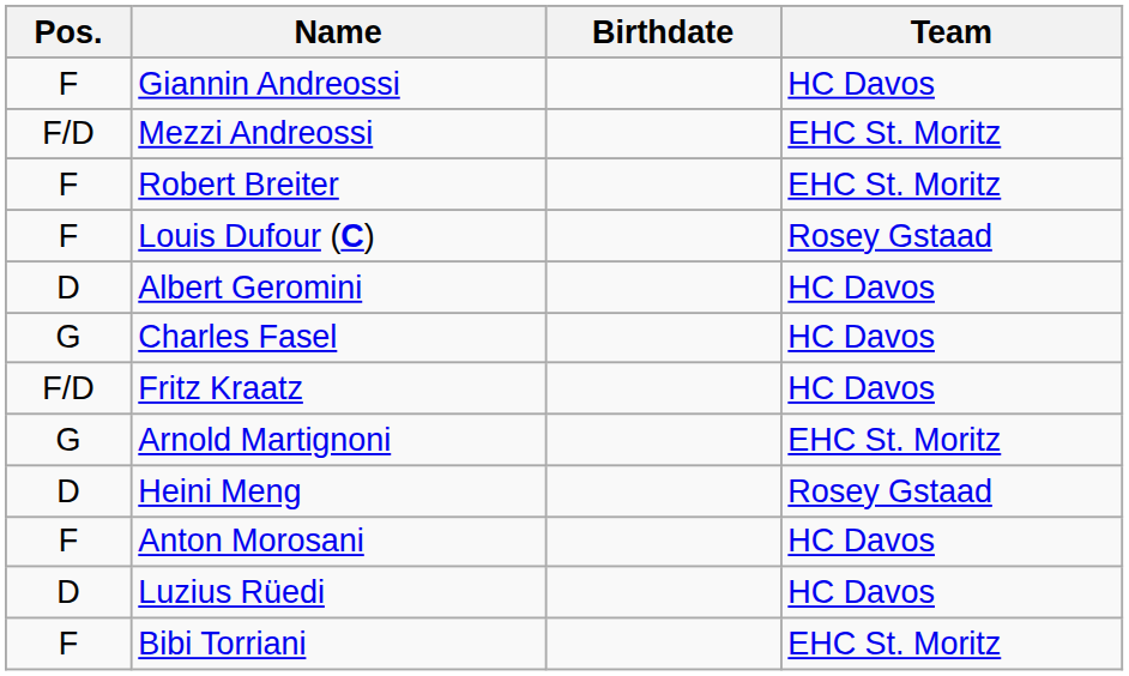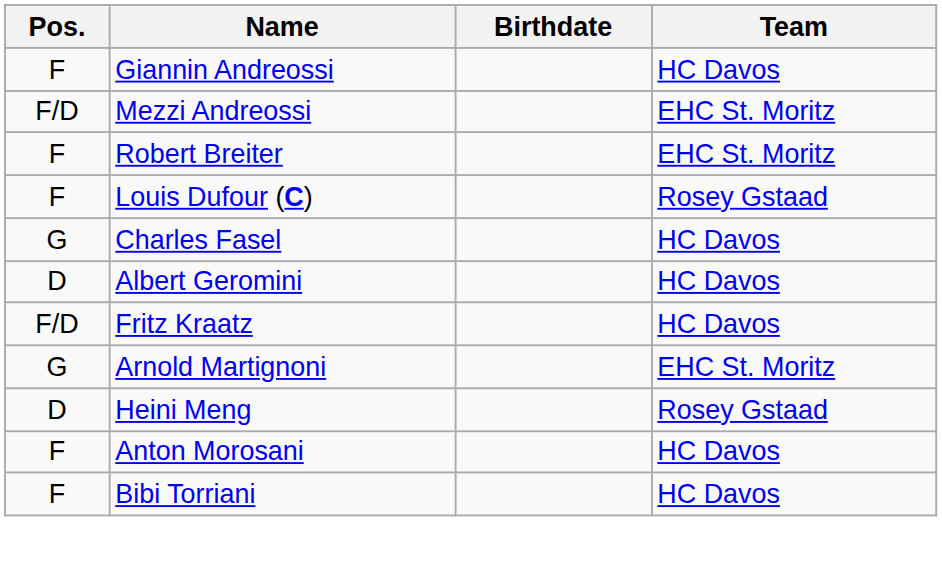 <table class="wikitable sortable" width="80%" style="font-size: 90%; text-align: center;">
 <tr>
 <th>Pos.</th>
 <th>Name</th>
 <th>Birthdate</th>
 <th>Team</th>
 </tr>
 <tr>
 <td>F</td>
 <td style="text-align:left;"><a href='#'>Giannin Andreossi</a></td>
 <td style="text-align:right;"></td>
 <td style="text-align:left;"> <a href='#'>HC Davos</a></td>
 </tr>
 <tr>
 <td>F/D</td>
 <td style="text-align:left;"><a href='#'>Mezzi Andreossi</a></td>
 <td style="text-align:right;"></td>
 <td style="text-align:left;"> <a href='#'>EHC St. Moritz</a></td>
 </tr>
 <tr>
 <td>F</td>
 <td style="text-align:left;"><a href='#'>Robert Breiter</a></td>
 <td style="text-align:right;"></td>
 <td style="text-align:left;"> <a href='#'>EHC St. Moritz</a></td>
 </tr>
 <tr>
 <td>F</td>
 <td style="text-align:left;"><a href='#'>Louis Dufour</a> (<strong><a href='#'>C</a></strong>)</td>
 <td style="text-align:right;"></td>
 <td style="text-align:left;"> <a href='#'>Rosey Gstaad</a></td>
 </tr>
 <tr>
-<td>D</td>
-<td style="text-align:left;"><a href='#'>Albert Geromini</a></td>
+<td>G</td>
+<td style="text-align:left;"><a href='#'>Charles Fasel</a></td>
 <td style="text-align:right;"></td>
 <td style="text-align:left;"> <a href='#'>HC Davos</a></td>
 </tr>
 <tr>
-<td>G</td>
-<td style="text-align:left;"><a href='#'>Charles Fasel</a></td>
+<td>D</td>
+<td style="text-align:left;"><a href='#'>Albert Geromini</a></td>
 <td style="text-align:right;"></td>
 <td style="text-align:left;"> <a href='#'>HC Davos</a></td>
 </tr>
 <tr>
 <td>F/D</td>
 <td style="text-align:left;"><a href='#'>Fritz Kraatz</a></td>
 <td style="text-align:right;"></td>
 <td style="text-align:left;"> <a href='#'>HC Davos</a></td>
 </tr>
 <tr>
 <td>G</td>
 <td style="text-align:left;"><a href='#'>Arnold Martignoni</a></td>
 <td style="text-align:right;"></td>
 <td style="text-align:left;"> <a href='#'>EHC St. Moritz</a></td>
 </tr>
 <tr>
 <td>D</td>
 <td style="text-align:left;"><a href='#'>Heini Meng</a></td>
 <td style="text-align:right;"></td>
 <td style="text-align:left;"> <a href='#'>Rosey Gstaad</a></td>
 </tr>
 <tr>
 <td>F</td>
 <td style="text-align:left;"><a href='#'>Anton Morosani</a></td>
 <td style="text-align:right;"></td>
 <td style="text-align:left;"> <a href='#'>HC Davos</a></td>
 </tr>
 <tr>
-<td>D</td>
-<td style="text-align:left;"><a href='#'>Luzius Rüedi</a></td>
+<td>F</td>
+<td style="text-align:left;"><a href='#'>Bibi Torriani</a></td>
 <td style="text-align:right;"></td>
 <td style="text-align:left;"> <a href='#'>HC Davos</a></td>
 </tr>
-<tr>
-<td>F</td>
-<td style="text-align:left;"><a href='#'>Bibi Torriani</a></td>
-<td style="text-align:right;"></td>
-<td style="text-align:left;"> <a href='#'>EHC St. Moritz</a></td>
-</tr>
 </table>
